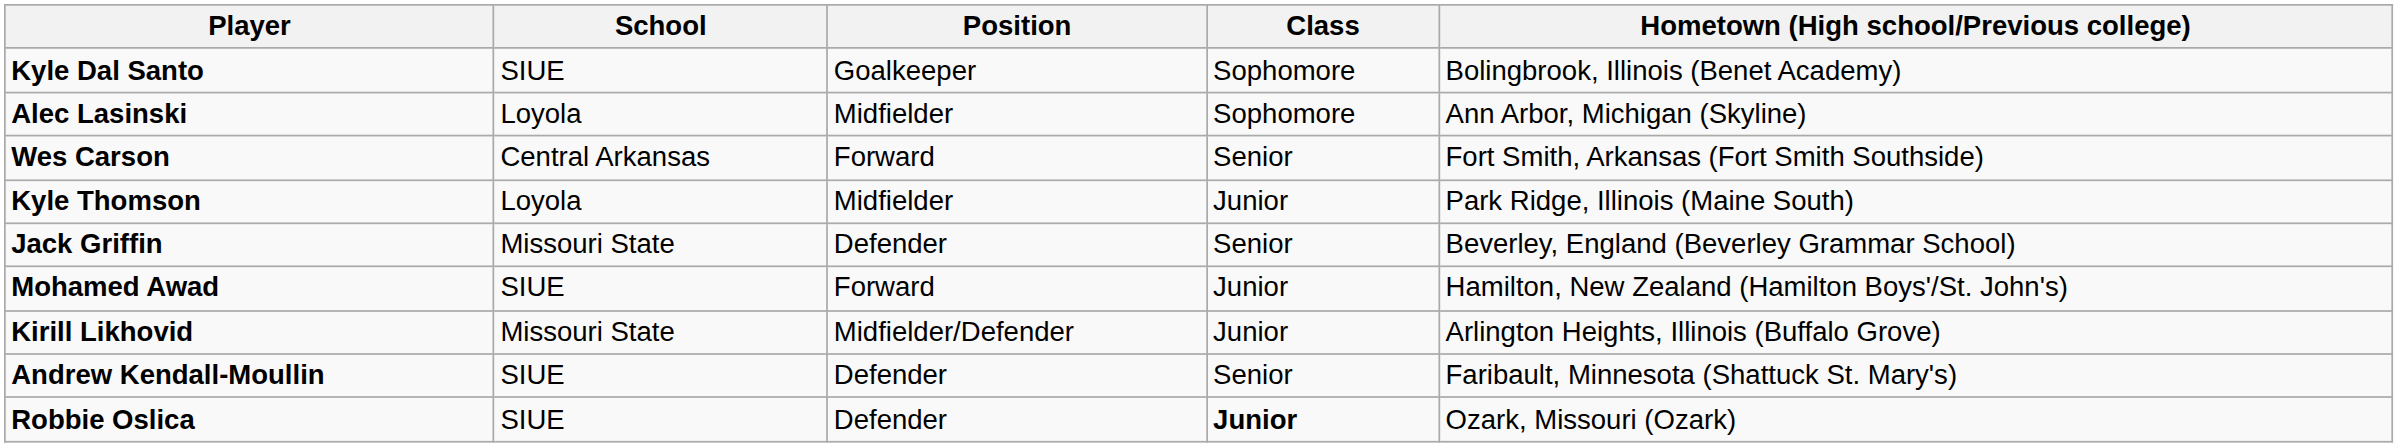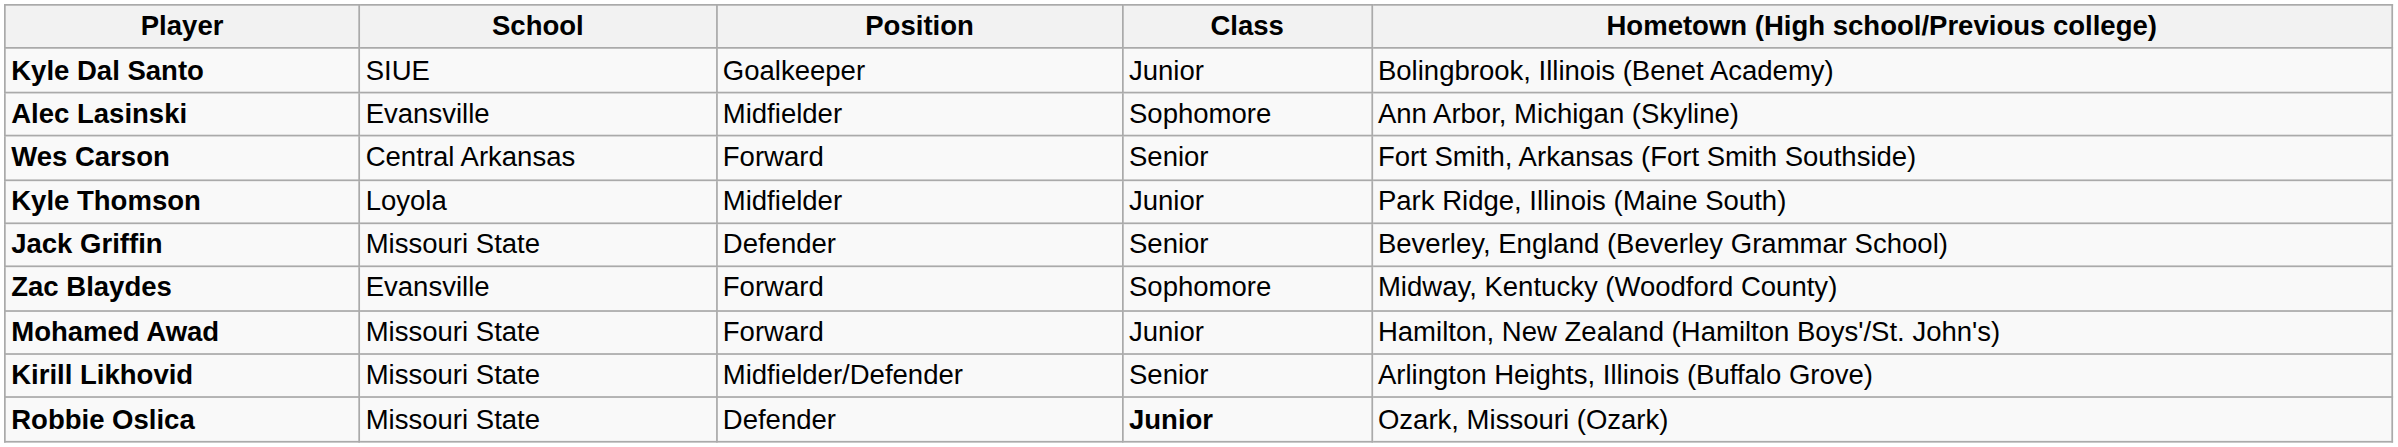 <table class="wikitable sortable" style="text-align: left; width:70%">
 <tr>
 <th>Player</th>
 <th>School</th>
 <th>Position</th>
 <th>Class</th>
 <th>Hometown (High school/Previous college)</th>
 </tr>
 <tr>
 <td><strong>Kyle Dal Santo</strong></td>
 <td>SIUE</td>
 <td>Goalkeeper</td>
-<td>Sophomore</td>
+<td>Junior</td>
 <td>Bolingbrook, Illinois (Benet Academy)</td>
 </tr>
 <tr>
 <td><strong>Alec Lasinski </strong></td>
-<td>Loyola</td>
+<td>Evansville</td>
 <td>Midfielder</td>
 <td>Sophomore</td>
 <td>Ann Arbor, Michigan (Skyline)</td>
 </tr>
 <tr>
 <td><strong>Wes Carson</strong></td>
 <td>Central Arkansas</td>
 <td>Forward</td>
 <td>Senior</td>
 <td>Fort Smith, Arkansas (Fort Smith Southside)</td>
 </tr>
 <tr>
 <td><strong>Kyle Thomson </strong></td>
 <td>Loyola</td>
 <td>Midfielder</td>
 <td>Junior</td>
 <td>Park Ridge, Illinois (Maine South)</td>
 </tr>
 <tr>
 <td><strong>Jack Griffin </strong></td>
 <td>Missouri State</td>
 <td>Defender</td>
 <td>Senior</td>
 <td>Beverley, England (Beverley Grammar School)</td>
 </tr>
 <tr>
+<td><strong>Zac Blaydes</strong></td>
+<td>Evansville</td>
+<td>Forward</td>
+<td>Sophomore</td>
+<td>Midway, Kentucky (Woodford County)</td>
+</tr>
+<tr>
 <td><strong>Mohamed Awad</strong></td>
-<td>SIUE</td>
+<td>Missouri State</td>
 <td>Forward</td>
 <td>Junior</td>
 <td>Hamilton, New Zealand (Hamilton Boys'/St. John's)</td>
 </tr>
 <tr>
 <td><strong>Kirill Likhovid </strong></td>
 <td>Missouri State</td>
 <td>Midfielder/Defender</td>
-<td>Junior</td>
+<td>Senior</td>
 <td>Arlington Heights, Illinois (Buffalo Grove)</td>
 </tr>
 <tr>
-<td><strong>Andrew Kendall-Moullin </strong></td>
-<td>SIUE</td>
-<td>Defender</td>
-<td>Senior</td>
-<td>Faribault, Minnesota (Shattuck St. Mary's)</td>
-</tr>
-<tr>
 <td><strong>Robbie Oslica </strong></td>
-<td>SIUE</td>
+<td>Missouri State</td>
 <td>Defender</td>
 <td><strong>Junior</strong></td>
 <td>Ozark, Missouri (Ozark)</td>
 </tr>
 </table>
